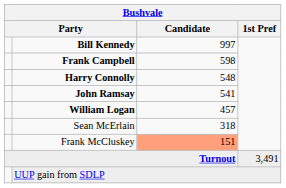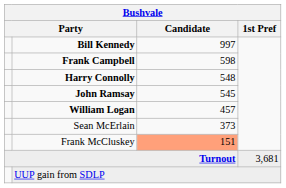 <table class="wikitable">
 <tr>
 <th colspan="4" align="center"><a href='#'>Bushvale</a></th>
 </tr>
 <tr>
 <th colspan="2" align="center" width=200>Party</th>
 <th width=150>Candidate</th>
 <th width=60>1st Pref</th>
 </tr>
 <tr>
 <td></td>
 <td align="right"><strong>Bill Kennedy</strong></td>
 <td align="right">997</td>
 </tr>
 <tr>
 <td></td>
 <td align="right"><strong>Frank Campbell</strong></td>
 <td align="right">598</td>
 </tr>
 <tr>
 <td></td>
 <td align="right"><strong>Harry Connolly</strong></td>
 <td align="right">548</td>
 </tr>
 <tr>
 <td></td>
 <td align="right"><strong>John Ramsay</strong></td>
-<td align="right">541</td>
+<td align="right">545</td>
 </tr>
 <tr>
 <td></td>
 <td align="right"><strong>William Logan</strong></td>
 <td align="right">457</td>
 </tr>
 <tr>
 <td></td>
 <td align="right">Sean McErlain</td>
-<td align="right">318</td>
+<td align="right">373</td>
 </tr>
 <tr>
 <td></td>
 <td align="right">Frank McCluskey</td>
 <td align="right" style="background: lightsalmon;">151</td>
 </tr>
 <tr bgcolor="EEEEEE">
 <td colspan=3 align="right"><strong><a href='#'>Turnout</a></strong></td>
-<td align="right">3,491</td>
+<td align="right">3,681</td>
 </tr>
 <tr>
 <td bgcolor=></td>
 <td colspan=3 bgcolor="EEEEEE"><a href='#'>UUP</a> gain from <a href='#'>SDLP</a></td>
 </tr>
 </table>
